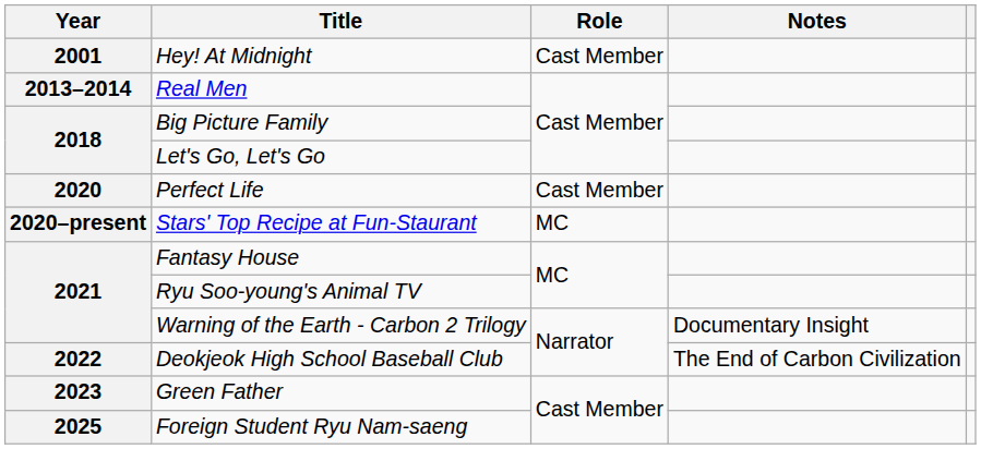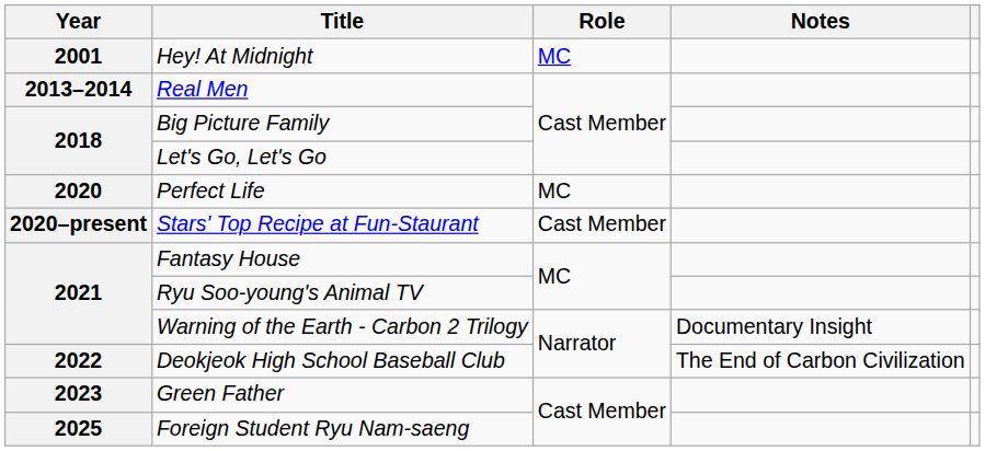 <table class="wikitable sortable plainrowheaders">
 <tr>
 <th scope="col">Year</th>
 <th scope="col">Title</th>
 <th scope="col">Role</th>
 <th scope="col">Notes</th>
 <th scope="col" class="unsortable"></th>
 </tr>
 <tr>
 <th scope="row">2001</th>
 <td><em>Hey! At Midnight</em> </td>
-<td>Cast Member</td>
+<td><a href='#'>MC</a></td>
 <td></td>
 <td></td>
 </tr>
 <tr>
 <th scope="row">2013–2014</th>
 <td><em><a href='#'>Real Men</a></em></td>
 <td rowspan=3>Cast Member</td>
 <td></td>
 <td></td>
 </tr>
 <tr>
 <th scope="row" rowspan="2">2018</th>
 <td><em>Big Picture Family</em></td>
 <td></td>
 <td></td>
 </tr>
 <tr>
 <td><em>Let's Go, Let's Go</em></td>
 <td></td>
 <td></td>
 </tr>
 <tr>
 <th scope="row">2020</th>
 <td><em>Perfect Life</em></td>
-<td>Cast Member</td>
+<td>MC</td>
 <td></td>
 <td></td>
 </tr>
 <tr>
 <th scope="row">2020–present</th>
 <td><em><a href='#'>Stars' Top Recipe at Fun-Staurant</a></em></td>
-<td>MC</td>
+<td>Cast Member</td>
 <td></td>
 <td></td>
 </tr>
 <tr>
 <th scope="row" rowspan="3">2021</th>
 <td><em>Fantasy House</em></td>
 <td rowspan=2>MC</td>
 <td></td>
 <td></td>
 </tr>
 <tr>
 <td><em>Ryu Soo-young's Animal TV</em></td>
 <td></td>
 <td style="text-align:center"></td>
 </tr>
 <tr>
 <td><em>Warning of the Earth - Carbon 2 Trilogy</em></td>
 <td rowspan=2>Narrator</td>
 <td>Documentary Insight</td>
 <td style="text-align:center"></td>
 </tr>
 <tr>
 <th scope="row">2022</th>
 <td><em>Deokjeok High School Baseball Club</em></td>
 <td>The End of Carbon Civilization</td>
 <td style="text-align:center"></td>
 </tr>
 <tr>
 <th scope="row">2023</th>
 <td><em>Green Father</em></td>
 <td rowspan="2">Cast Member</td>
 <td></td>
 <td style="text-align:center"></td>
 </tr>
 <tr>
 <th scope="row">2025</th>
 <td><em>Foreign Student Ryu Nam-saeng</em></td>
 <td></td>
 <td style="text-align:center"></td>
 </tr>
 </table>
